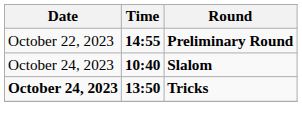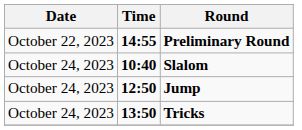 <table class="wikitable">
 <tr>
 <th>Date</th>
 <th>Time</th>
 <th>Round</th>
 </tr>
 <tr>
 <td>October 22, 2023</td>
 <td><strong>14:55</strong></td>
 <td><strong>Preliminary Round</strong></td>
 </tr>
 <tr>
 <td>October 24, 2023</td>
 <td><strong>10:40</strong></td>
 <td><strong>Slalom</strong></td>
 </tr>
 <tr>
-<td><strong>October 24, 2023</strong></td>
+<td>October 24, 2023</td>
+<td><strong>12:50</strong></td>
+<td><strong>Jump</strong></td>
+</tr>
+<tr>
+<td>October 24, 2023</td>
 <td><strong>13:50</strong></td>
 <td><strong>Tricks</strong></td>
 </tr>
 <tr>
 </tr>
 </table>
